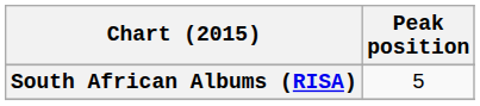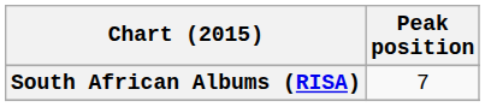 <table class="wikitable sortable plainrowheaders" style="text-align:center">
 <tr>
 <th scope="col">Chart (2015)</th>
 <th scope="col">Peak<br>position</th>
 </tr>
 <tr>
 </tr>
 <tr>
 </tr>
 <tr>
 <th scope="row">South African Albums (<a href='#'>RISA</a>)</th>
-<td>5</td>
+<td>7</td>
 </tr>
 <tr>
 </tr>
 </table>
